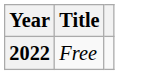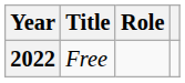 <table class="wikitable sortable plainrowheaders">
 <tr>
 <th scope="col">Year</th>
 <th scope="col">Title</th>
+<th scope="col">Role</th>
 <th scope="col" class="unsortable"></th>
 </tr>
 <tr>
 <th scope="row">2022</th>
 <td><em>Free</em></td>
 <td></td>
+<td></td>
 </tr>
 </table>
